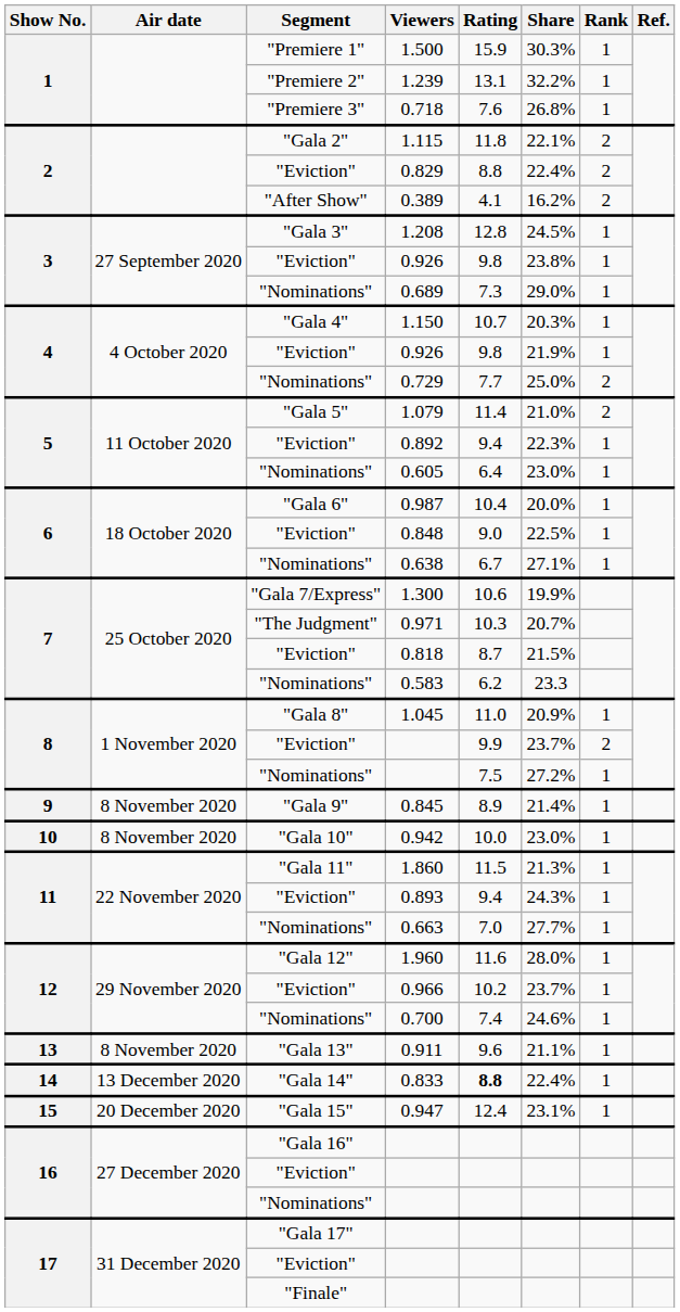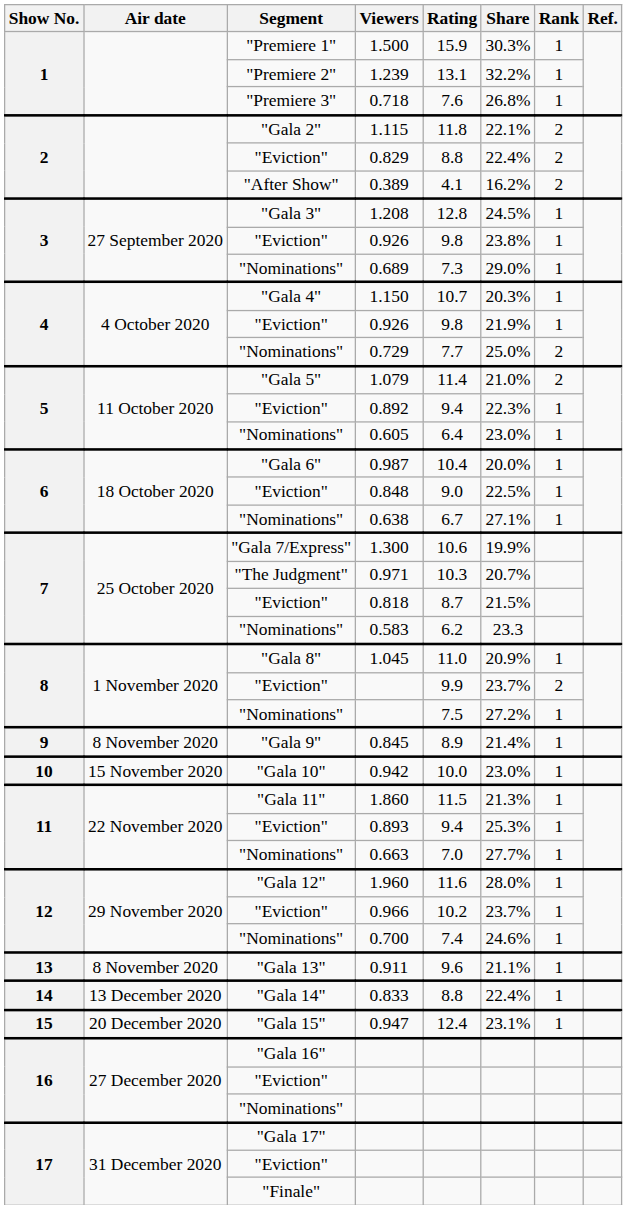 <table class="wikitable sortable" style="font-size:85%; text-align:center; line-height: 15px;">
 <tr>
 <th>Show No.</th>
 <th>Air date</th>
 <th>Segment</th>
 <th>Viewers<br></th>
 <th>Rating<br></th>
 <th>Share<br></th>
 <th>Rank<br></th>
 <th>Ref.</th>
 </tr>
 <tr>
 <th rowspan="3">1</th>
 <td rowspan="3"></td>
 <td>"Premiere 1"</td>
 <td>1.500</td>
 <td>15.9</td>
 <td>30.3%</td>
 <td>1</td>
 <td rowspan="3"></td>
 </tr>
 <tr>
 <td>"Premiere 2"</td>
 <td>1.239</td>
 <td>13.1</td>
 <td>32.2%</td>
 <td>1</td>
 </tr>
 <tr>
 <td>"Premiere 3"</td>
 <td>0.718</td>
 <td>7.6</td>
 <td>26.8%</td>
 <td>1</td>
 </tr>
 <tr style="border-top:2px solid #000;">
 <th rowspan="3">2</th>
 <td rowspan="3"></td>
 <td>"Gala 2"</td>
 <td>1.115</td>
 <td>11.8</td>
 <td>22.1%</td>
 <td>2</td>
 <td rowspan="3"></td>
 </tr>
 <tr>
 <td>"Eviction"</td>
 <td>0.829</td>
 <td>8.8</td>
 <td>22.4%</td>
 <td>2</td>
 </tr>
 <tr>
 <td>"After Show"</td>
 <td>0.389</td>
 <td>4.1</td>
 <td>16.2%</td>
 <td>2</td>
 </tr>
 <tr style="border-top:2px solid #000;">
 <th rowspan="3">3</th>
 <td rowspan="3">27 September 2020</td>
 <td>"Gala 3"</td>
 <td>1.208</td>
 <td>12.8</td>
 <td>24.5%</td>
 <td>1</td>
 <td rowspan="3"></td>
 </tr>
 <tr>
 <td>"Eviction"</td>
 <td>0.926</td>
 <td>9.8</td>
 <td>23.8%</td>
 <td>1</td>
 </tr>
 <tr>
 <td>"Nominations"</td>
 <td>0.689</td>
 <td>7.3</td>
 <td>29.0%</td>
 <td>1</td>
 </tr>
 <tr style="border-top:2px solid #000;">
 <th rowspan="3">4</th>
 <td rowspan="3">4 October 2020</td>
 <td>"Gala 4"</td>
 <td>1.150</td>
 <td>10.7</td>
 <td>20.3%</td>
 <td>1</td>
 <td rowspan="3"></td>
 </tr>
 <tr>
 <td>"Eviction"</td>
 <td>0.926</td>
 <td>9.8</td>
 <td>21.9%</td>
 <td>1</td>
 </tr>
 <tr>
 <td>"Nominations"</td>
 <td>0.729</td>
 <td>7.7</td>
 <td>25.0%</td>
 <td>2</td>
 </tr>
 <tr style="border-top:2px solid #000;">
 <th rowspan="3">5</th>
 <td rowspan="3">11 October 2020</td>
 <td>"Gala 5"</td>
 <td>1.079</td>
 <td>11.4</td>
 <td>21.0%</td>
 <td>2</td>
 <td rowspan="3"></td>
 </tr>
 <tr>
 <td>"Eviction"</td>
 <td>0.892</td>
 <td>9.4</td>
 <td>22.3%</td>
 <td>1</td>
 </tr>
 <tr>
 <td>"Nominations"</td>
 <td>0.605</td>
 <td>6.4</td>
 <td>23.0%</td>
 <td>1</td>
 </tr>
 <tr style="border-top:2px solid #000;">
 <th rowspan="3">6</th>
 <td rowspan="3">18 October 2020</td>
 <td>"Gala 6"</td>
 <td>0.987</td>
 <td>10.4</td>
 <td>20.0%</td>
 <td>1</td>
 <td rowspan="3"></td>
 </tr>
 <tr>
 <td>"Eviction"</td>
 <td>0.848</td>
 <td>9.0</td>
 <td>22.5%</td>
 <td>1</td>
 </tr>
 <tr>
 <td>"Nominations"</td>
 <td>0.638</td>
 <td>6.7</td>
 <td>27.1%</td>
 <td>1</td>
 </tr>
 <tr style="border-top:2px solid #000;">
 <th rowspan="4">7</th>
 <td rowspan="4">25 October 2020</td>
 <td>"Gala 7/Express"</td>
 <td>1.300</td>
 <td>10.6</td>
 <td>19.9%</td>
 <td></td>
 <td rowspan="4"></td>
 </tr>
 <tr>
 <td>"The Judgment"</td>
 <td>0.971</td>
 <td>10.3</td>
 <td>20.7%</td>
 <td></td>
 </tr>
 <tr>
 <td>"Eviction"</td>
 <td>0.818</td>
 <td>8.7</td>
 <td>21.5%</td>
 <td></td>
 </tr>
 <tr>
 <td>"Nominations"</td>
 <td>0.583</td>
 <td>6.2</td>
 <td>23.3</td>
 <td></td>
 </tr>
 <tr style="border-top:2px solid #000;">
 <th rowspan="3">8</th>
 <td rowspan="3">1 November 2020</td>
 <td>"Gala 8"</td>
 <td>1.045</td>
 <td>11.0</td>
 <td>20.9%</td>
 <td>1</td>
 <td rowspan="3"></td>
 </tr>
 <tr>
 <td>"Eviction"</td>
 <td></td>
 <td>9.9</td>
 <td>23.7%</td>
 <td>2</td>
 </tr>
 <tr>
 <td>"Nominations"</td>
 <td></td>
 <td>7.5</td>
 <td>27.2%</td>
 <td>1</td>
 </tr>
 <tr style="border-top:2px solid #000;">
 <th>9</th>
 <td>8 November 2020</td>
 <td>"Gala 9"</td>
 <td>0.845</td>
 <td>8.9</td>
 <td>21.4%</td>
 <td>1</td>
 <td></td>
 </tr>
 <tr style="border-top:2px solid #000;">
 <th>10</th>
-<td>8 November 2020</td>
+<td>15 November 2020</td>
 <td>"Gala 10"</td>
 <td>0.942</td>
 <td>10.0</td>
 <td>23.0%</td>
 <td>1</td>
 <td></td>
 </tr>
 <tr style="border-top:2px solid #000;">
 <th rowspan="3">11</th>
 <td rowspan="3">22 November 2020</td>
 <td>"Gala 11"</td>
 <td>1.860</td>
 <td>11.5</td>
 <td>21.3%</td>
 <td>1</td>
 <td rowspan="3"></td>
 </tr>
 <tr>
 <td>"Eviction"</td>
 <td>0.893</td>
 <td>9.4</td>
-<td>24.3%</td>
+<td>25.3%</td>
 <td>1</td>
 </tr>
 <tr>
 <td>"Nominations"</td>
 <td>0.663</td>
 <td>7.0</td>
 <td>27.7%</td>
 <td>1</td>
 </tr>
 <tr style="border-top:2px solid #000;">
 <th rowspan="3">12</th>
 <td rowspan="3">29 November 2020</td>
 <td>"Gala 12"</td>
 <td>1.960</td>
 <td>11.6</td>
 <td>28.0%</td>
 <td>1</td>
 <td rowspan="3"></td>
 </tr>
 <tr>
 <td>"Eviction"</td>
 <td>0.966</td>
 <td>10.2</td>
 <td>23.7%</td>
 <td>1</td>
 </tr>
 <tr>
 <td>"Nominations"</td>
 <td>0.700</td>
 <td>7.4</td>
 <td>24.6%</td>
 <td>1</td>
 </tr>
 <tr style="border-top:2px solid #000;">
 <th>13</th>
 <td>8 November 2020</td>
 <td>"Gala 13"</td>
 <td>0.911</td>
 <td>9.6</td>
 <td>21.1%</td>
 <td>1</td>
 <td></td>
 </tr>
 <tr style="border-top:2px solid #000;">
 <th>14</th>
 <td>13 December 2020</td>
 <td>"Gala 14"</td>
 <td>0.833</td>
-<td><strong>8.8</strong></td>
+<td>8.8</td>
 <td>22.4%</td>
 <td>1</td>
 <td></td>
 </tr>
 <tr style="border-top:2px solid #000;">
 <th>15</th>
 <td>20 December 2020</td>
 <td>"Gala 15"</td>
 <td>0.947</td>
 <td>12.4</td>
 <td>23.1%</td>
 <td>1</td>
 <td></td>
 </tr>
 <tr style="border-top:2px solid #000;">
 <th rowspan="3">16</th>
 <td rowspan="3">27 December 2020</td>
 <td>"Gala 16"</td>
 <td></td>
 <td></td>
 <td></td>
 <td></td>
 <td></td>
 </tr>
 <tr>
 <td>"Eviction"</td>
 <td></td>
 <td></td>
 <td></td>
 <td></td>
 <td></td>
 </tr>
 <tr>
 <td>"Nominations"</td>
 <td></td>
 <td></td>
 <td></td>
 <td></td>
 <td></td>
 </tr>
 <tr style="border-top:2px solid #000;">
 <th rowspan="3">17</th>
 <td rowspan="3">31 December 2020</td>
 <td>"Gala 17"</td>
 <td></td>
 <td></td>
 <td></td>
 <td></td>
 <td></td>
 </tr>
 <tr>
 <td>"Eviction"</td>
 <td></td>
 <td></td>
 <td></td>
 <td></td>
 <td></td>
 </tr>
 <tr>
 <td>"Finale"</td>
 <td></td>
 <td></td>
 <td></td>
 <td></td>
 <td></td>
 </tr>
 </table>
